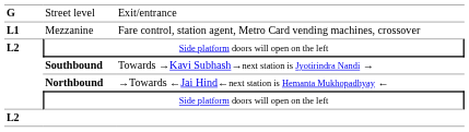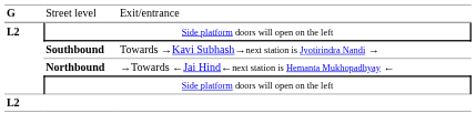 <table border="0" cellspacing="0" cellpadding="3">
 <tr>
 <td width="50" valign="top" style="border-bottom:solid 1px gray;border-top:solid 1px gray;"><strong>G</strong></td>
 <td width="100" valign="top" style="border-top:solid 1px gray;border-bottom:solid 1px gray;">Street level</td>
 <td width="500" valign="top" style="border-top:solid 1px gray;border-bottom:solid 1px gray;">Exit/entrance</td>
-</tr>
-<tr>
-<td valign="top"><strong>L1</strong></td>
-<td valign="top">Mezzanine</td>
-<td valign="top">Fare control, station agent, Metro Card vending machines, crossover<br></td>
 </tr>
 <tr>
 <td rowspan="4" width="50" valign="top" style="border-top:solid 1px gray;border-bottom:solid 1px gray;"><strong>L2</strong></td>
 <td colspan="2" style="border-top:solid 1px gray;border-right:solid 2px black;border-left:solid 2px black;border-bottom:solid 2px black;text-align:center;"><small><a href='#'>Side platform</a>  doors will open on the left </small></td>
 </tr>
 <tr>
 <td width="100" style="border-bottom:solid 1px gray;"><strong>Southbound</strong></td>
 <td width="500" style="border-bottom:solid 1px gray;">Towards →<a href='#'>Kavi Subhash</a>→<small>next station is <a href='#'>Jyotirindra Nandi</a></small> →</td>
 </tr>
 <tr>
 <td><strong>Northbound</strong></td>
 <td><span>→</span>Towards ←<a href='#'>Jai Hind</a>←<small>next station is <a href='#'>Hemanta Mukhopadhyay</a></small> ←</td>
 </tr>
 <tr>
 <td colspan="2" style="border-top:solid 2px black;border-right:solid 2px black;border-left:solid 2px black;border-bottom:solid 1px gray;text-align:center;"><small><a href='#'>Side platform</a> doors will open on the left </small></td>
 </tr>
 <tr>
 <td rowspan="2" width="50" valign="top" style="border-bottom:solid 1px gray;"><strong>L2</strong></td>
 <td width="100" style="border-bottom:solid 1px gray;"></td>
 <td width="500" style="border-bottom:solid 1px gray;"></td>
 </tr>
 <tr>
 </tr>
 </table>
